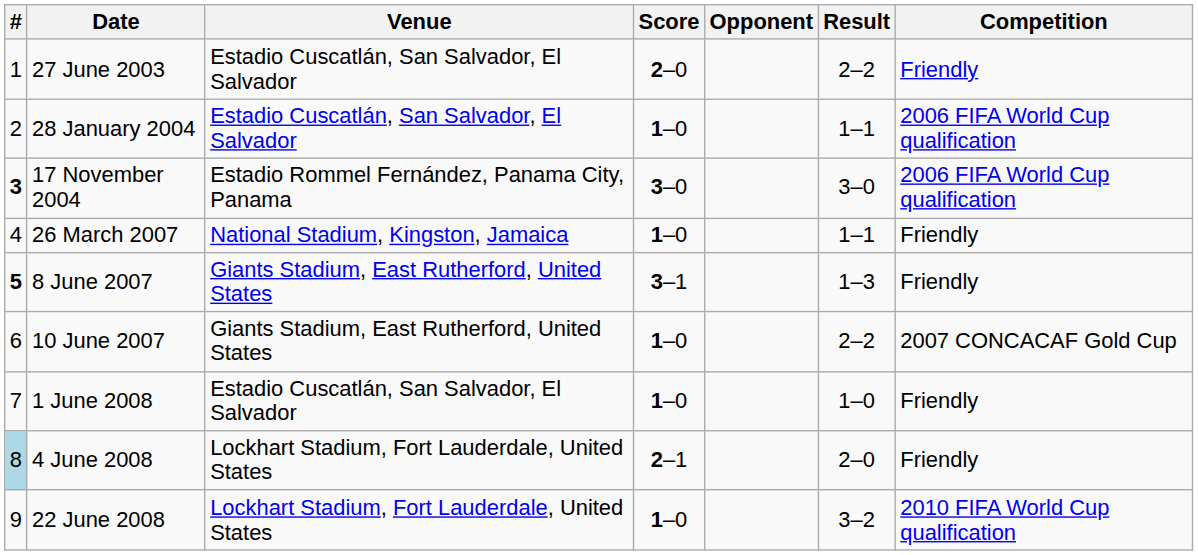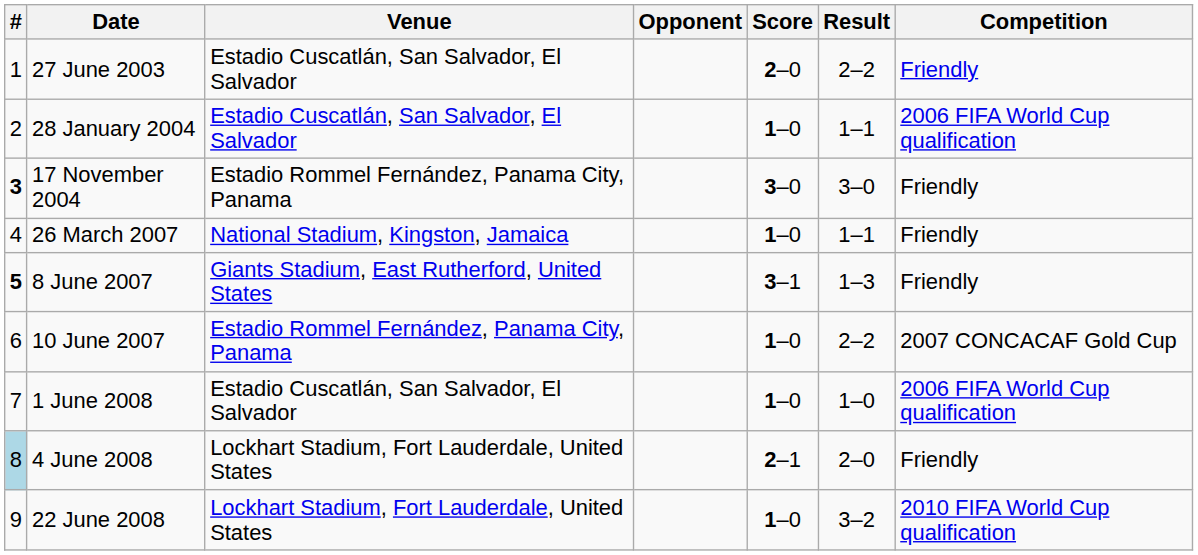 <table class="wikitable">
 <tr>
 <th>#</th>
 <th>Date</th>
 <th>Venue</th>
+<th>Opponent</th>
 <th>Score</th>
-<th>Opponent</th>
 <th>Result</th>
 <th>Competition</th>
 </tr>
 <tr>
 <td>1</td>
 <td>27 June 2003</td>
 <td>Estadio Cuscatlán, San Salvador, El Salvador</td>
+<td></td>
 <td align=center><strong>2</strong>–0</td>
-<td></td>
 <td align=center>2–2</td>
 <td><a href='#'>Friendly</a></td>
 </tr>
 <tr>
 <td>2</td>
 <td>28 January 2004</td>
 <td><a href='#'>Estadio Cuscatlán</a>, <a href='#'>San Salvador</a>, <a href='#'>El Salvador</a></td>
+<td></td>
 <td align=center><strong>1</strong>–0</td>
-<td></td>
 <td align=center>1–1</td>
 <td><a href='#'>2006 FIFA World Cup qualification</a></td>
 </tr>
 <tr>
 <td><strong>3</strong></td>
 <td>17 November 2004</td>
 <td>Estadio Rommel Fernández, Panama City, Panama</td>
+<td></td>
 <td align=center><strong>3</strong>–0</td>
-<td></td>
 <td align=center>3–0</td>
-<td><a href='#'>2006 FIFA World Cup qualification</a></td>
+<td>Friendly</td>
 </tr>
 <tr>
 <td>4</td>
 <td>26 March 2007</td>
 <td><a href='#'>National Stadium</a>, <a href='#'>Kingston</a>, <a href='#'>Jamaica</a></td>
+<td></td>
 <td align=center><strong>1</strong>–0</td>
-<td></td>
 <td align=center>1–1</td>
 <td>Friendly</td>
 </tr>
 <tr>
 <td><strong>5</strong></td>
 <td>8 June 2007</td>
 <td><a href='#'>Giants Stadium</a>, <a href='#'>East Rutherford</a>, <a href='#'>United States</a></td>
+<td></td>
 <td align=center><strong>3</strong>–1</td>
-<td></td>
 <td align=center>1–3</td>
 <td>Friendly</td>
 </tr>
 <tr>
 <td>6</td>
 <td>10 June 2007</td>
-<td>Giants Stadium, East Rutherford, United States</td>
+<td><a href='#'>Estadio Rommel Fernández</a>, <a href='#'>Panama City</a>, <a href='#'>Panama</a></td>
+<td></td>
 <td align=center><strong>1</strong>–0</td>
-<td></td>
 <td align=center>2–2</td>
 <td>2007 CONCACAF Gold Cup</td>
 </tr>
 <tr>
 <td>7</td>
 <td>1 June 2008</td>
 <td>Estadio Cuscatlán, San Salvador, El Salvador</td>
+<td></td>
 <td align=center><strong>1</strong>–0</td>
-<td></td>
 <td align=center>1–0</td>
-<td>Friendly</td>
+<td><a href='#'>2006 FIFA World Cup qualification</a></td>
 </tr>
 <tr>
 <td style="background: lightblue;">8</td>
 <td>4 June 2008</td>
 <td>Lockhart Stadium, Fort Lauderdale, United States</td>
+<td></td>
 <td align=center><strong>2</strong>–1</td>
-<td></td>
 <td align=center>2–0</td>
 <td>Friendly</td>
 </tr>
 <tr>
 <td>9</td>
 <td>22 June 2008</td>
 <td><a href='#'>Lockhart Stadium</a>, <a href='#'>Fort Lauderdale</a>, United States</td>
+<td></td>
 <td align=center><strong>1</strong>–0</td>
-<td></td>
 <td align=center>3–2</td>
 <td><a href='#'>2010 FIFA World Cup qualification</a></td>
 </tr>
 </table>
